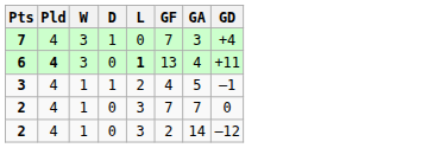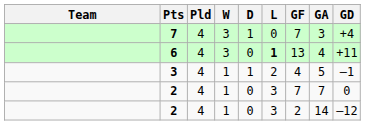 <table class=wikitable style="text-align:center">
 <tr>
+<th width=165>Team</th>
 <th width=20>Pts</th>
 <th width=20>Pld</th>
 <th width=20>W</th>
 <th width=20>D</th>
 <th width=20>L</th>
 <th width=20>GF</th>
 <th width=20>GA</th>
 <th width=20>GD</th>
 </tr>
 <tr align=center style="background:#ccffcc;">
+<td style="text-align:left;"></td>
 <td><strong>7</strong></td>
 <td>4</td>
 <td>3</td>
 <td>1</td>
 <td>0</td>
 <td>7</td>
 <td>3</td>
 <td>+4</td>
 </tr>
 <tr align=center style="background:#ccffcc;">
+<td style="text-align:left;"></td>
 <td><strong>6</strong></td>
-<td><strong>4</strong></td>
+<td>4</td>
 <td>3</td>
 <td>0</td>
 <td><strong>1</strong></td>
 <td>13</td>
 <td>4</td>
 <td>+11</td>
 </tr>
 <tr align=center>
+<td style="text-align:left;"></td>
 <td><strong>3</strong></td>
 <td>4</td>
 <td>1</td>
 <td>1</td>
 <td>2</td>
 <td>4</td>
 <td>5</td>
 <td>–1</td>
 </tr>
 <tr align=center>
+<td style="text-align:left;"></td>
 <td><strong>2</strong></td>
 <td>4</td>
 <td>1</td>
 <td>0</td>
 <td>3</td>
 <td>7</td>
 <td>7</td>
 <td>0</td>
 </tr>
 <tr align=center>
+<td style="text-align:left;"></td>
 <td><strong>2</strong></td>
 <td>4</td>
 <td>1</td>
 <td>0</td>
 <td>3</td>
 <td>2</td>
 <td>14</td>
 <td>–12</td>
 </tr>
 </table>
